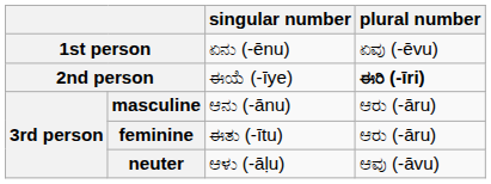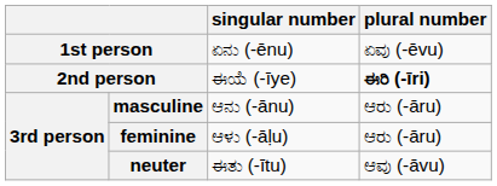 <table class="wikitable">
 <tr>
 <th colspan="2"></th>
 <th>singular number</th>
 <th>plural number</th>
 </tr>
 <tr>
 <th colspan="2">1st person</th>
 <td>ಏನು (-ēnu)</td>
 <td>ಏವು (-ēvu)</td>
 </tr>
 <tr>
 <th colspan="2">2nd person</th>
 <td>ಈಯೆ (-īye)</td>
 <td><strong>ಈರಿ (-īri)</strong></td>
 </tr>
 <tr>
 <th rowspan="3">3rd person</th>
 <th>masculine</th>
 <td>ಆನು (-ānu)</td>
 <td>ಆರು (-āru)</td>
 </tr>
 <tr>
 <th>feminine</th>
-<td>ಈತು (-ītu)</td>
+<td>ಆಳು (-āḷu)</td>
 <td>ಆರು (-āru)</td>
 </tr>
 <tr>
 <th>neuter</th>
-<td>ಆಳು (-āḷu)</td>
+<td>ಈತು (-ītu)</td>
 <td>ಆವು (-āvu)</td>
 </tr>
 </table>
